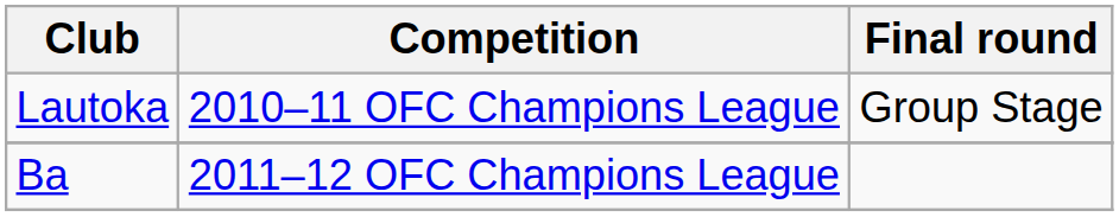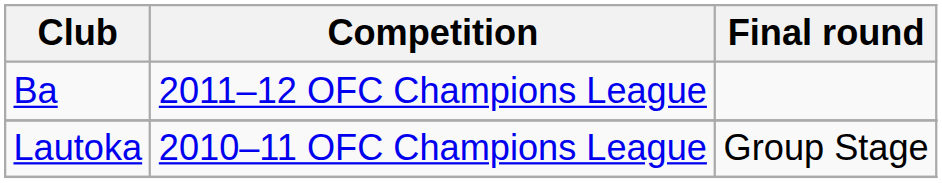 <table class="wikitable">
 <tr>
 <th>Club</th>
 <th>Competition</th>
 <th>Final round</th>
+</tr>
+<tr>
+<td rowspan=1><a href='#'>Ba</a></td>
+<td><a href='#'>2011–12 OFC Champions League</a></td>
+<td></td>
+</tr>
+<tr>
 </tr>
 <tr>
 <td rowspan=1><a href='#'>Lautoka</a></td>
 <td><a href='#'>2010–11 OFC Champions League</a></td>
 <td>Group Stage</td>
 </tr>
 <tr>
 </tr>
-<tr>
-<td rowspan=1><a href='#'>Ba</a></td>
-<td><a href='#'>2011–12 OFC Champions League</a></td>
-<td></td>
-</tr>
-<tr>
-</tr>
 </table>
